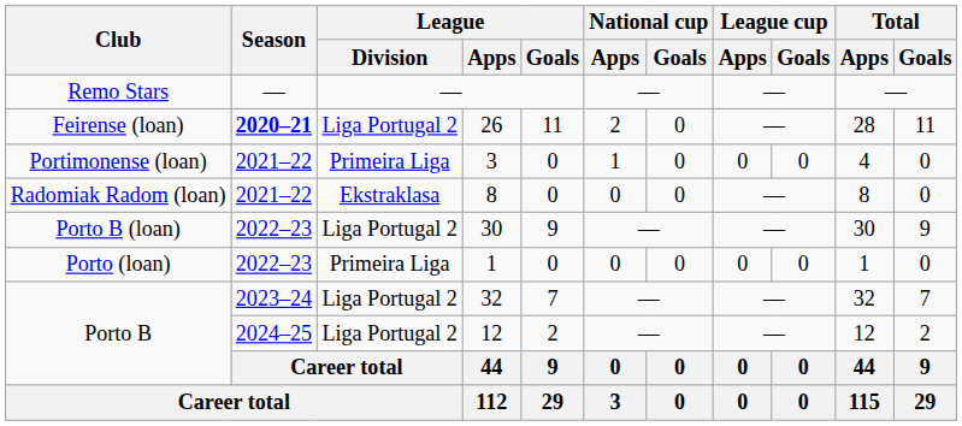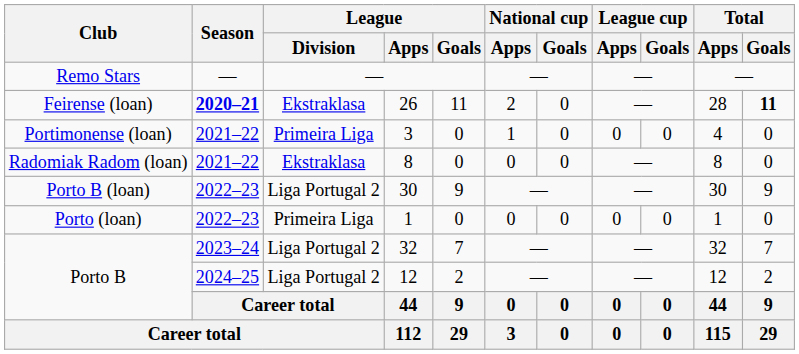 <table class="wikitable" style="text-align: center">
 <tr>
 <th rowspan="2">Club</th>
 <th rowspan="2">Season</th>
 <th colspan="3">League</th>
 <th colspan="2">National cup</th>
 <th colspan="2">League cup</th>
 <th colspan="2">Total</th>
 </tr>
 <tr>
 <th>Division</th>
 <th>Apps</th>
 <th>Goals</th>
 <th>Apps</th>
 <th>Goals</th>
 <th>Apps</th>
 <th>Goals</th>
 <th>Apps</th>
 <th>Goals</th>
 </tr>
 <tr>
 <td><a href='#'>Remo Stars</a></td>
 <td>—</td>
 <td colspan="3">—</td>
 <td colspan="2">—</td>
 <td colspan="2">—</td>
 <td colspan="2">—</td>
 </tr>
 <tr>
 <td><a href='#'>Feirense</a> (loan)</td>
 <td><strong><a href='#'>2020–21</a></strong></td>
-<td><a href='#'>Liga Portugal 2</a></td>
+<td><a href='#'>Ekstraklasa</a></td>
 <td>26</td>
 <td>11</td>
 <td>2</td>
 <td>0</td>
 <td colspan="2">—</td>
 <td>28</td>
-<td>11</td>
+<td><strong>11</strong></td>
 </tr>
 <tr>
 <td><a href='#'>Portimonense</a> (loan)</td>
 <td><a href='#'>2021–22</a></td>
 <td><a href='#'>Primeira Liga</a></td>
 <td>3</td>
 <td>0</td>
 <td>1</td>
 <td>0</td>
 <td>0</td>
 <td>0</td>
 <td>4</td>
 <td>0</td>
 </tr>
 <tr>
 <td><a href='#'>Radomiak Radom</a> (loan)</td>
 <td><a href='#'>2021–22</a></td>
 <td><a href='#'>Ekstraklasa</a></td>
 <td>8</td>
 <td>0</td>
 <td>0</td>
 <td>0</td>
 <td colspan="2">—</td>
 <td>8</td>
 <td>0</td>
 </tr>
 <tr>
 <td><a href='#'>Porto B</a> (loan)</td>
 <td><a href='#'>2022–23</a></td>
 <td>Liga Portugal 2</td>
 <td>30</td>
 <td>9</td>
 <td colspan="2">—</td>
 <td colspan="2">—</td>
 <td>30</td>
 <td>9</td>
 </tr>
 <tr>
 <td><a href='#'>Porto</a> (loan)</td>
 <td><a href='#'>2022–23</a></td>
 <td>Primeira Liga</td>
 <td>1</td>
 <td>0</td>
 <td>0</td>
 <td>0</td>
 <td>0</td>
 <td>0</td>
 <td>1</td>
 <td>0</td>
 </tr>
 <tr>
 <td rowspan="3">Porto B</td>
 <td><a href='#'>2023–24</a></td>
 <td>Liga Portugal 2</td>
 <td>32</td>
 <td>7</td>
 <td colspan="2">—</td>
 <td colspan="2">—</td>
 <td>32</td>
 <td>7</td>
 </tr>
 <tr>
 <td><a href='#'>2024–25</a></td>
 <td>Liga Portugal 2</td>
 <td>12</td>
 <td>2</td>
 <td colspan="2">—</td>
 <td colspan="2">—</td>
 <td>12</td>
 <td>2</td>
 </tr>
 <tr>
 <th colspan="2"><strong>Career total</strong></th>
 <th>44</th>
 <th>9</th>
 <th>0</th>
 <th>0</th>
 <th>0</th>
 <th>0</th>
 <th>44</th>
 <th>9</th>
 </tr>
 <tr>
 <th colspan="3"><strong>Career total</strong></th>
 <th>112</th>
 <th>29</th>
 <th>3</th>
 <th>0</th>
 <th>0</th>
 <th>0</th>
 <th>115</th>
 <th>29</th>
 </tr>
 </table>
